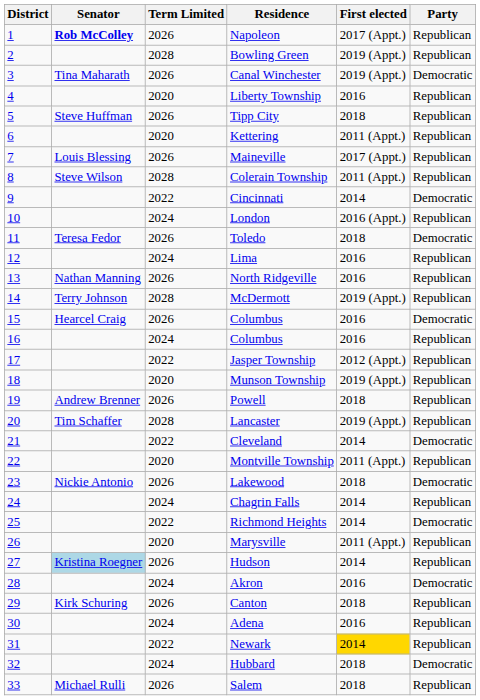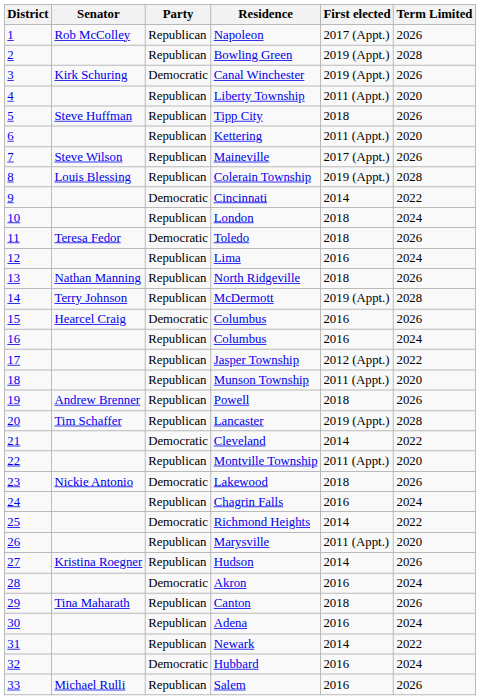 <table class="wikitable sortable">
 <tr>
 <th>District</th>
 <th>Senator</th>
-<th>Term Limited</th>
+<th>Party</th>
 <th>Residence</th>
 <th>First elected</th>
-<th>Party</th>
+<th>Term Limited</th>
 </tr>
 <tr>
 <td><a href='#'>1</a></td>
-<td><strong><a href='#'>Rob McColley</a></strong></td>
-<td>2026</td>
+<td><a href='#'>Rob McColley</a></td>
+<td>Republican</td>
 <td><a href='#'>Napoleon</a></td>
 <td>2017 (Appt.)</td>
-<td>Republican</td>
+<td>2026</td>
 </tr>
 <tr>
 <td><a href='#'>2</a></td>
 <td></td>
-<td>2028</td>
+<td>Republican</td>
 <td><a href='#'>Bowling Green</a></td>
 <td>2019 (Appt.)</td>
-<td>Republican</td>
+<td>2028</td>
 </tr>
 <tr>
 <td><a href='#'>3</a></td>
-<td><a href='#'>Tina Maharath</a></td>
-<td>2026</td>
+<td><a href='#'>Kirk Schuring</a></td>
+<td>Democratic</td>
 <td><a href='#'>Canal Winchester</a></td>
 <td>2019 (Appt.)</td>
-<td>Democratic</td>
+<td>2026</td>
 </tr>
 <tr>
 <td><a href='#'>4</a></td>
 <td></td>
+<td>Republican</td>
+<td><a href='#'>Liberty Township</a></td>
+<td>2011 (Appt.)</td>
 <td>2020</td>
-<td><a href='#'>Liberty Township</a></td>
-<td>2016</td>
-<td>Republican</td>
 </tr>
 <tr>
 <td><a href='#'>5</a></td>
 <td><a href='#'>Steve Huffman</a></td>
-<td>2026</td>
+<td>Republican</td>
 <td><a href='#'>Tipp City</a></td>
 <td>2018</td>
-<td>Republican</td>
+<td>2026</td>
 </tr>
 <tr>
 <td><a href='#'>6</a></td>
 <td></td>
-<td>2020</td>
+<td>Republican</td>
 <td><a href='#'>Kettering</a></td>
 <td>2011 (Appt.)</td>
-<td>Republican</td>
+<td>2020</td>
 </tr>
 <tr>
 <td><a href='#'>7</a></td>
-<td><a href='#'>Louis Blessing</a></td>
-<td>2026</td>
+<td><a href='#'>Steve Wilson</a></td>
+<td>Republican</td>
 <td><a href='#'>Maineville</a></td>
 <td>2017 (Appt.)</td>
-<td>Republican</td>
+<td>2026</td>
 </tr>
 <tr>
 <td><a href='#'>8</a></td>
-<td><a href='#'>Steve Wilson</a></td>
+<td><a href='#'>Louis Blessing</a></td>
+<td>Republican</td>
+<td><a href='#'>Colerain Township</a></td>
+<td>2019 (Appt.)</td>
 <td>2028</td>
-<td><a href='#'>Colerain Township</a></td>
-<td>2011 (Appt.)</td>
-<td>Republican</td>
 </tr>
 <tr>
 <td><a href='#'>9</a></td>
 <td></td>
-<td>2022</td>
+<td>Democratic</td>
 <td><a href='#'>Cincinnati</a></td>
 <td>2014</td>
-<td>Democratic</td>
+<td>2022</td>
 </tr>
 <tr>
 <td><a href='#'>10</a></td>
 <td></td>
+<td>Republican</td>
+<td><a href='#'>London</a></td>
+<td>2018</td>
 <td>2024</td>
-<td><a href='#'>London</a></td>
-<td>2016 (Appt.)</td>
-<td>Republican</td>
 </tr>
 <tr>
 <td><a href='#'>11</a></td>
 <td><a href='#'>Teresa Fedor</a></td>
-<td>2026</td>
+<td>Democratic</td>
 <td><a href='#'>Toledo</a></td>
 <td>2018</td>
-<td>Democratic</td>
+<td>2026</td>
 </tr>
 <tr>
 <td><a href='#'>12</a></td>
 <td></td>
-<td>2024</td>
+<td>Republican</td>
 <td><a href='#'>Lima</a></td>
 <td>2016</td>
-<td>Republican</td>
+<td>2024</td>
 </tr>
 <tr>
 <td><a href='#'>13</a></td>
 <td><a href='#'>Nathan Manning</a></td>
+<td>Republican</td>
+<td><a href='#'>North Ridgeville</a></td>
+<td>2018</td>
 <td>2026</td>
-<td><a href='#'>North Ridgeville</a></td>
-<td>2016</td>
-<td>Republican</td>
 </tr>
 <tr>
 <td><a href='#'>14</a></td>
 <td><a href='#'>Terry Johnson</a></td>
-<td>2028</td>
+<td>Republican</td>
 <td><a href='#'>McDermott</a></td>
 <td>2019 (Appt.)</td>
-<td>Republican</td>
+<td>2028</td>
 </tr>
 <tr>
 <td><a href='#'>15</a></td>
 <td><a href='#'>Hearcel Craig</a></td>
-<td>2026</td>
+<td>Democratic</td>
 <td><a href='#'>Columbus</a></td>
 <td>2016</td>
-<td>Democratic</td>
+<td>2026</td>
 </tr>
 <tr>
 <td><a href='#'>16</a></td>
 <td></td>
-<td>2024</td>
+<td>Republican</td>
 <td><a href='#'>Columbus</a></td>
 <td>2016</td>
-<td>Republican</td>
+<td>2024</td>
 </tr>
 <tr>
 <td><a href='#'>17</a></td>
 <td></td>
-<td>2022</td>
+<td>Republican</td>
 <td><a href='#'>Jasper Township</a></td>
 <td>2012 (Appt.)</td>
-<td>Republican</td>
+<td>2022</td>
 </tr>
 <tr>
 <td><a href='#'>18</a></td>
 <td></td>
+<td>Republican</td>
+<td><a href='#'>Munson Township</a></td>
+<td>2011 (Appt.)</td>
 <td>2020</td>
-<td><a href='#'>Munson Township</a></td>
-<td>2019 (Appt.)</td>
-<td>Republican</td>
 </tr>
 <tr>
 <td><a href='#'>19</a></td>
 <td><a href='#'>Andrew Brenner</a></td>
-<td>2026</td>
+<td>Republican</td>
 <td><a href='#'>Powell</a></td>
 <td>2018</td>
-<td>Republican</td>
+<td>2026</td>
 </tr>
 <tr>
 <td><a href='#'>20</a></td>
 <td><a href='#'>Tim Schaffer</a></td>
-<td>2028</td>
+<td>Republican</td>
 <td><a href='#'>Lancaster</a></td>
 <td>2019 (Appt.)</td>
-<td>Republican</td>
+<td>2028</td>
 </tr>
 <tr>
 <td><a href='#'>21</a></td>
 <td></td>
-<td>2022</td>
+<td>Democratic</td>
 <td><a href='#'>Cleveland</a></td>
 <td>2014</td>
-<td>Democratic</td>
+<td>2022</td>
 </tr>
 <tr>
 <td><a href='#'>22</a></td>
 <td></td>
-<td>2020</td>
+<td>Republican</td>
 <td><a href='#'>Montville Township</a></td>
 <td>2011 (Appt.)</td>
-<td>Republican</td>
+<td>2020</td>
 </tr>
 <tr>
 <td><a href='#'>23</a></td>
 <td><a href='#'>Nickie Antonio</a></td>
-<td>2026</td>
+<td>Democratic</td>
 <td><a href='#'>Lakewood</a></td>
 <td>2018</td>
-<td>Democratic</td>
+<td>2026</td>
 </tr>
 <tr>
 <td><a href='#'>24</a></td>
 <td></td>
+<td>Republican</td>
+<td><a href='#'>Chagrin Falls</a></td>
+<td>2016</td>
 <td>2024</td>
-<td><a href='#'>Chagrin Falls</a></td>
-<td>2014</td>
-<td>Republican</td>
 </tr>
 <tr>
 <td><a href='#'>25</a></td>
 <td></td>
-<td>2022</td>
+<td>Democratic</td>
 <td><a href='#'>Richmond Heights</a></td>
 <td>2014</td>
-<td>Democratic</td>
+<td>2022</td>
 </tr>
 <tr>
 <td><a href='#'>26</a></td>
 <td></td>
-<td>2020</td>
+<td>Republican</td>
 <td><a href='#'>Marysville</a></td>
 <td>2011 (Appt.)</td>
-<td>Republican</td>
+<td>2020</td>
 </tr>
 <tr>
 <td><a href='#'>27</a></td>
-<td style="background: lightblue;"><a href='#'>Kristina Roegner</a></td>
-<td>2026</td>
+<td><a href='#'>Kristina Roegner</a></td>
+<td>Republican</td>
 <td><a href='#'>Hudson</a></td>
 <td>2014</td>
-<td>Republican</td>
+<td>2026</td>
 </tr>
 <tr>
 <td><a href='#'>28</a></td>
 <td></td>
-<td>2024</td>
+<td>Democratic</td>
 <td><a href='#'>Akron</a></td>
 <td>2016</td>
-<td>Democratic</td>
+<td>2024</td>
 </tr>
 <tr>
 <td><a href='#'>29</a></td>
-<td><a href='#'>Kirk Schuring</a></td>
-<td>2026</td>
+<td><a href='#'>Tina Maharath</a></td>
+<td>Republican</td>
 <td><a href='#'>Canton</a></td>
 <td>2018</td>
-<td>Republican</td>
+<td>2026</td>
 </tr>
 <tr>
 <td><a href='#'>30</a></td>
 <td></td>
-<td>2024</td>
+<td>Republican</td>
 <td><a href='#'>Adena</a></td>
 <td>2016</td>
-<td>Republican</td>
+<td>2024</td>
 </tr>
 <tr>
 <td><a href='#'>31</a></td>
 <td></td>
+<td>Republican</td>
+<td><a href='#'>Newark</a></td>
+<td>2014</td>
 <td>2022</td>
-<td><a href='#'>Newark</a></td>
-<td style="background: gold;">2014</td>
-<td>Republican</td>
 </tr>
 <tr>
 <td><a href='#'>32</a></td>
 <td></td>
+<td>Democratic</td>
+<td><a href='#'>Hubbard</a></td>
+<td>2016</td>
 <td>2024</td>
-<td><a href='#'>Hubbard</a></td>
-<td>2018</td>
-<td>Democratic</td>
 </tr>
 <tr>
 <td><a href='#'>33</a></td>
 <td><a href='#'>Michael Rulli</a></td>
+<td>Republican</td>
+<td><a href='#'>Salem</a></td>
+<td>2016</td>
 <td>2026</td>
-<td><a href='#'>Salem</a></td>
-<td>2018</td>
-<td>Republican</td>
 </tr>
 </table>
